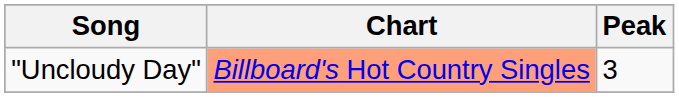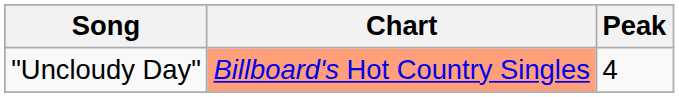 <table class="wikitable">
 <tr>
 <th>Song</th>
 <th>Chart</th>
 <th>Peak</th>
 </tr>
 <tr>
 <td>"Uncloudy Day"</td>
 <td style="background: lightsalmon;"><a href='#'><em>Billboard's</em> Hot Country Singles</a></td>
-<td>3</td>
+<td>4</td>
 </tr>
 </table>
